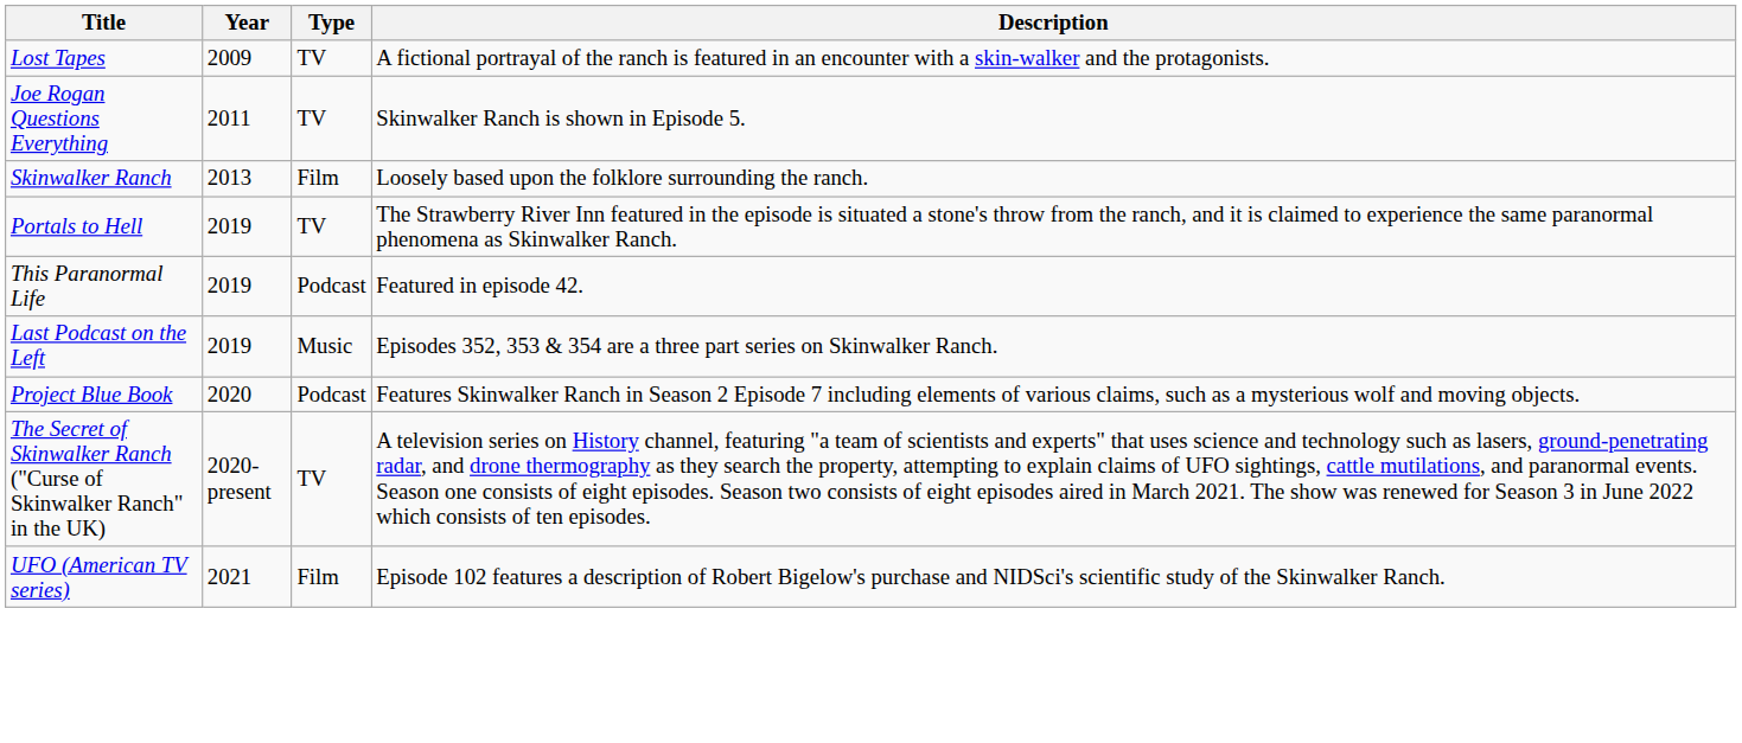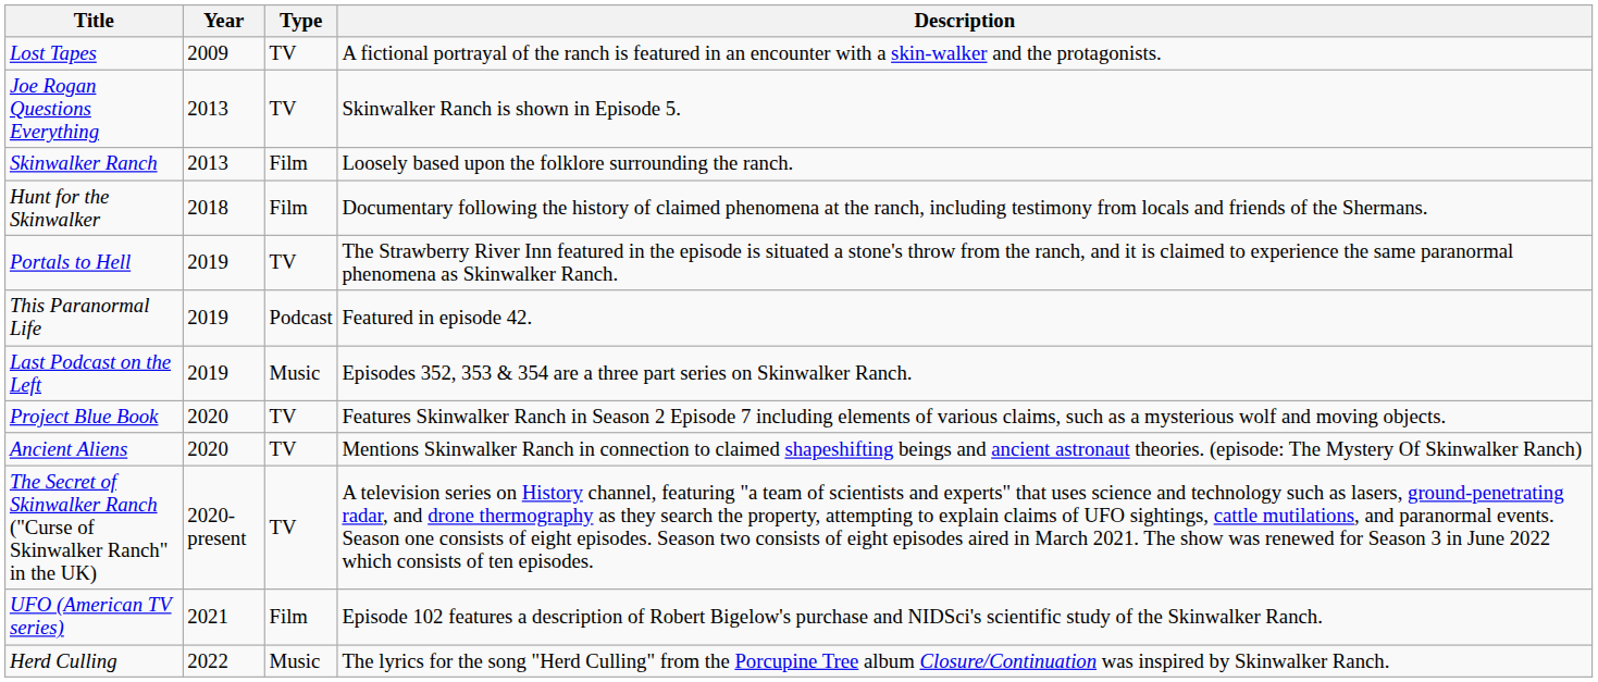 <table class=wikitable>
 <tr>
 <th>Title</th>
 <th>Year</th>
 <th>Type</th>
 <th>Description</th>
 </tr>
 <tr>
 <td><em><a href='#'>Lost Tapes</a></em></td>
 <td>2009</td>
 <td>TV</td>
 <td>A fictional portrayal of the ranch is featured in an encounter with a <a href='#'>skin-walker</a> and the protagonists.</td>
 </tr>
 <tr>
 <td><em><a href='#'>Joe Rogan Questions Everything</a></em></td>
-<td>2011</td>
+<td>2013</td>
 <td>TV</td>
 <td>Skinwalker Ranch is shown in Episode 5.</td>
 </tr>
 <tr>
 <td><em><a href='#'>Skinwalker Ranch</a></em></td>
 <td>2013</td>
 <td>Film</td>
 <td>Loosely based upon the folklore surrounding the ranch.</td>
+</tr>
+<tr>
+<td><em>Hunt for the Skinwalker</em></td>
+<td>2018</td>
+<td>Film</td>
+<td>Documentary following the history of claimed phenomena at the ranch, including testimony from locals and friends of the Shermans.</td>
 </tr>
 <tr>
 <td><em><a href='#'>Portals to Hell</a></em></td>
 <td>2019</td>
 <td>TV</td>
 <td>The Strawberry River Inn featured in the episode is situated a stone's throw from the ranch, and it is claimed to experience the same paranormal phenomena as Skinwalker Ranch.</td>
 </tr>
 <tr>
 <td><em>This Paranormal Life</em></td>
 <td>2019</td>
 <td>Podcast</td>
 <td>Featured in episode 42.</td>
 </tr>
 <tr>
 <td><em><a href='#'>Last Podcast on the Left</a></em></td>
 <td>2019</td>
 <td>Music</td>
 <td>Episodes 352, 353 & 354 are a three part series on Skinwalker Ranch.</td>
 </tr>
 <tr>
 <td><em><a href='#'>Project Blue Book</a></em></td>
 <td>2020</td>
-<td>Podcast</td>
+<td>TV</td>
 <td>Features Skinwalker Ranch in Season 2 Episode 7 including elements of various claims, such as a mysterious wolf and moving objects.</td>
+</tr>
+<tr>
+<td><em><a href='#'>Ancient Aliens</a></em></td>
+<td>2020</td>
+<td>TV</td>
+<td>Mentions Skinwalker Ranch in connection to claimed <a href='#'>shapeshifting</a> beings and <a href='#'>ancient astronaut</a> theories. (episode: The Mystery Of Skinwalker Ranch)</td>
 </tr>
 <tr>
 <td><em><a href='#'>The Secret of Skinwalker Ranch</a></em><br>("Curse of Skinwalker Ranch" in the UK) </td>
 <td>2020-present</td>
 <td>TV</td>
 <td>A television series on <a href='#'>History</a> channel, featuring "a team of scientists and experts" that uses science and technology such as lasers, <a href='#'>ground-penetrating radar</a>, and <a href='#'>drone thermography</a> as they search the property, attempting to explain claims of UFO sightings, <a href='#'>cattle mutilations</a>, and paranormal events. Season one consists of eight episodes. Season two consists of eight episodes aired in March 2021. The show was renewed for Season 3 in June 2022 which consists of ten episodes.</td>
 </tr>
 <tr>
 <td><em><a href='#'>UFO (American TV series)</a></em></td>
 <td>2021</td>
 <td>Film</td>
 <td>Episode 102 features a description of Robert Bigelow's purchase and NIDSci's scientific study of the Skinwalker Ranch.</td>
 </tr>
+<tr>
+<td><em>Herd Culling</em></td>
+<td>2022</td>
+<td>Music</td>
+<td>The lyrics for the song "Herd Culling" from the <a href='#'>Porcupine Tree</a> album <em><a href='#'>Closure/Continuation</a></em> was inspired by Skinwalker Ranch.</td>
+</tr>
 </table>
